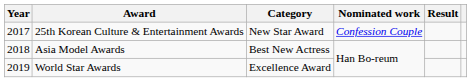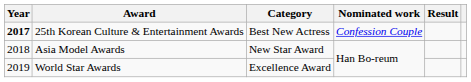 <table class="wikitable">
 <tr>
 <th scope="col">Year</th>
 <th>Award</th>
 <th scope="col">Category</th>
 <th>Nominated work</th>
 <th scope="col">Result</th>
 <th scope="col" class="unsortable"></th>
 </tr>
 <tr>
-<td>2017</td>
+<td><strong>2017</strong></td>
 <td>25th Korean Culture & Entertainment Awards</td>
-<td>New Star Award</td>
+<td>Best New Actress</td>
 <td><em><a href='#'>Confession Couple</a></em></td>
 <td></td>
 <td></td>
 </tr>
 <tr>
 <td>2018</td>
 <td>Asia Model Awards</td>
-<td>Best New Actress</td>
+<td>New Star Award</td>
 <td rowspan="2">Han Bo-reum</td>
 <td></td>
 <td></td>
 </tr>
 <tr>
 <td>2019</td>
 <td>World Star Awards</td>
 <td>Excellence Award</td>
 <td></td>
 <td></td>
 </tr>
 </table>
